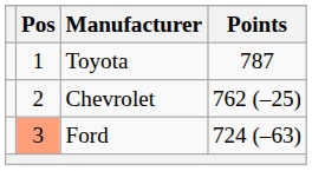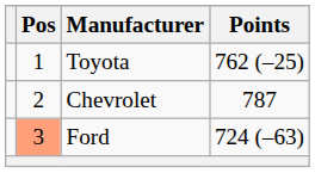 <table class="wikitable" style="font-size:95%">
 <tr>
 </tr>
 <tr>
 <th></th>
 <th>Pos</th>
 <th>Manufacturer</th>
 <th>Points</th>
 </tr>
 <tr>
 <td align="left"></td>
 <td style="text-align:center;">1</td>
 <td>Toyota</td>
-<td style="text-align:center;">787</td>
+<td style="text-align:center;">762 (–25)</td>
 </tr>
 <tr>
 <td align="left"></td>
 <td style="text-align:center;">2</td>
 <td>Chevrolet</td>
-<td style="text-align:center;">762 (–25)</td>
+<td style="text-align:center;">787</td>
 </tr>
 <tr>
 <td align="left"></td>
 <td style="background: lightsalmon; text-align:center;">3</td>
 <td>Ford</td>
 <td style="text-align:center;">724 (–63)</td>
 </tr>
 <tr class="sortbottom">
 <th colspan="9"></th>
 </tr>
 </table>
